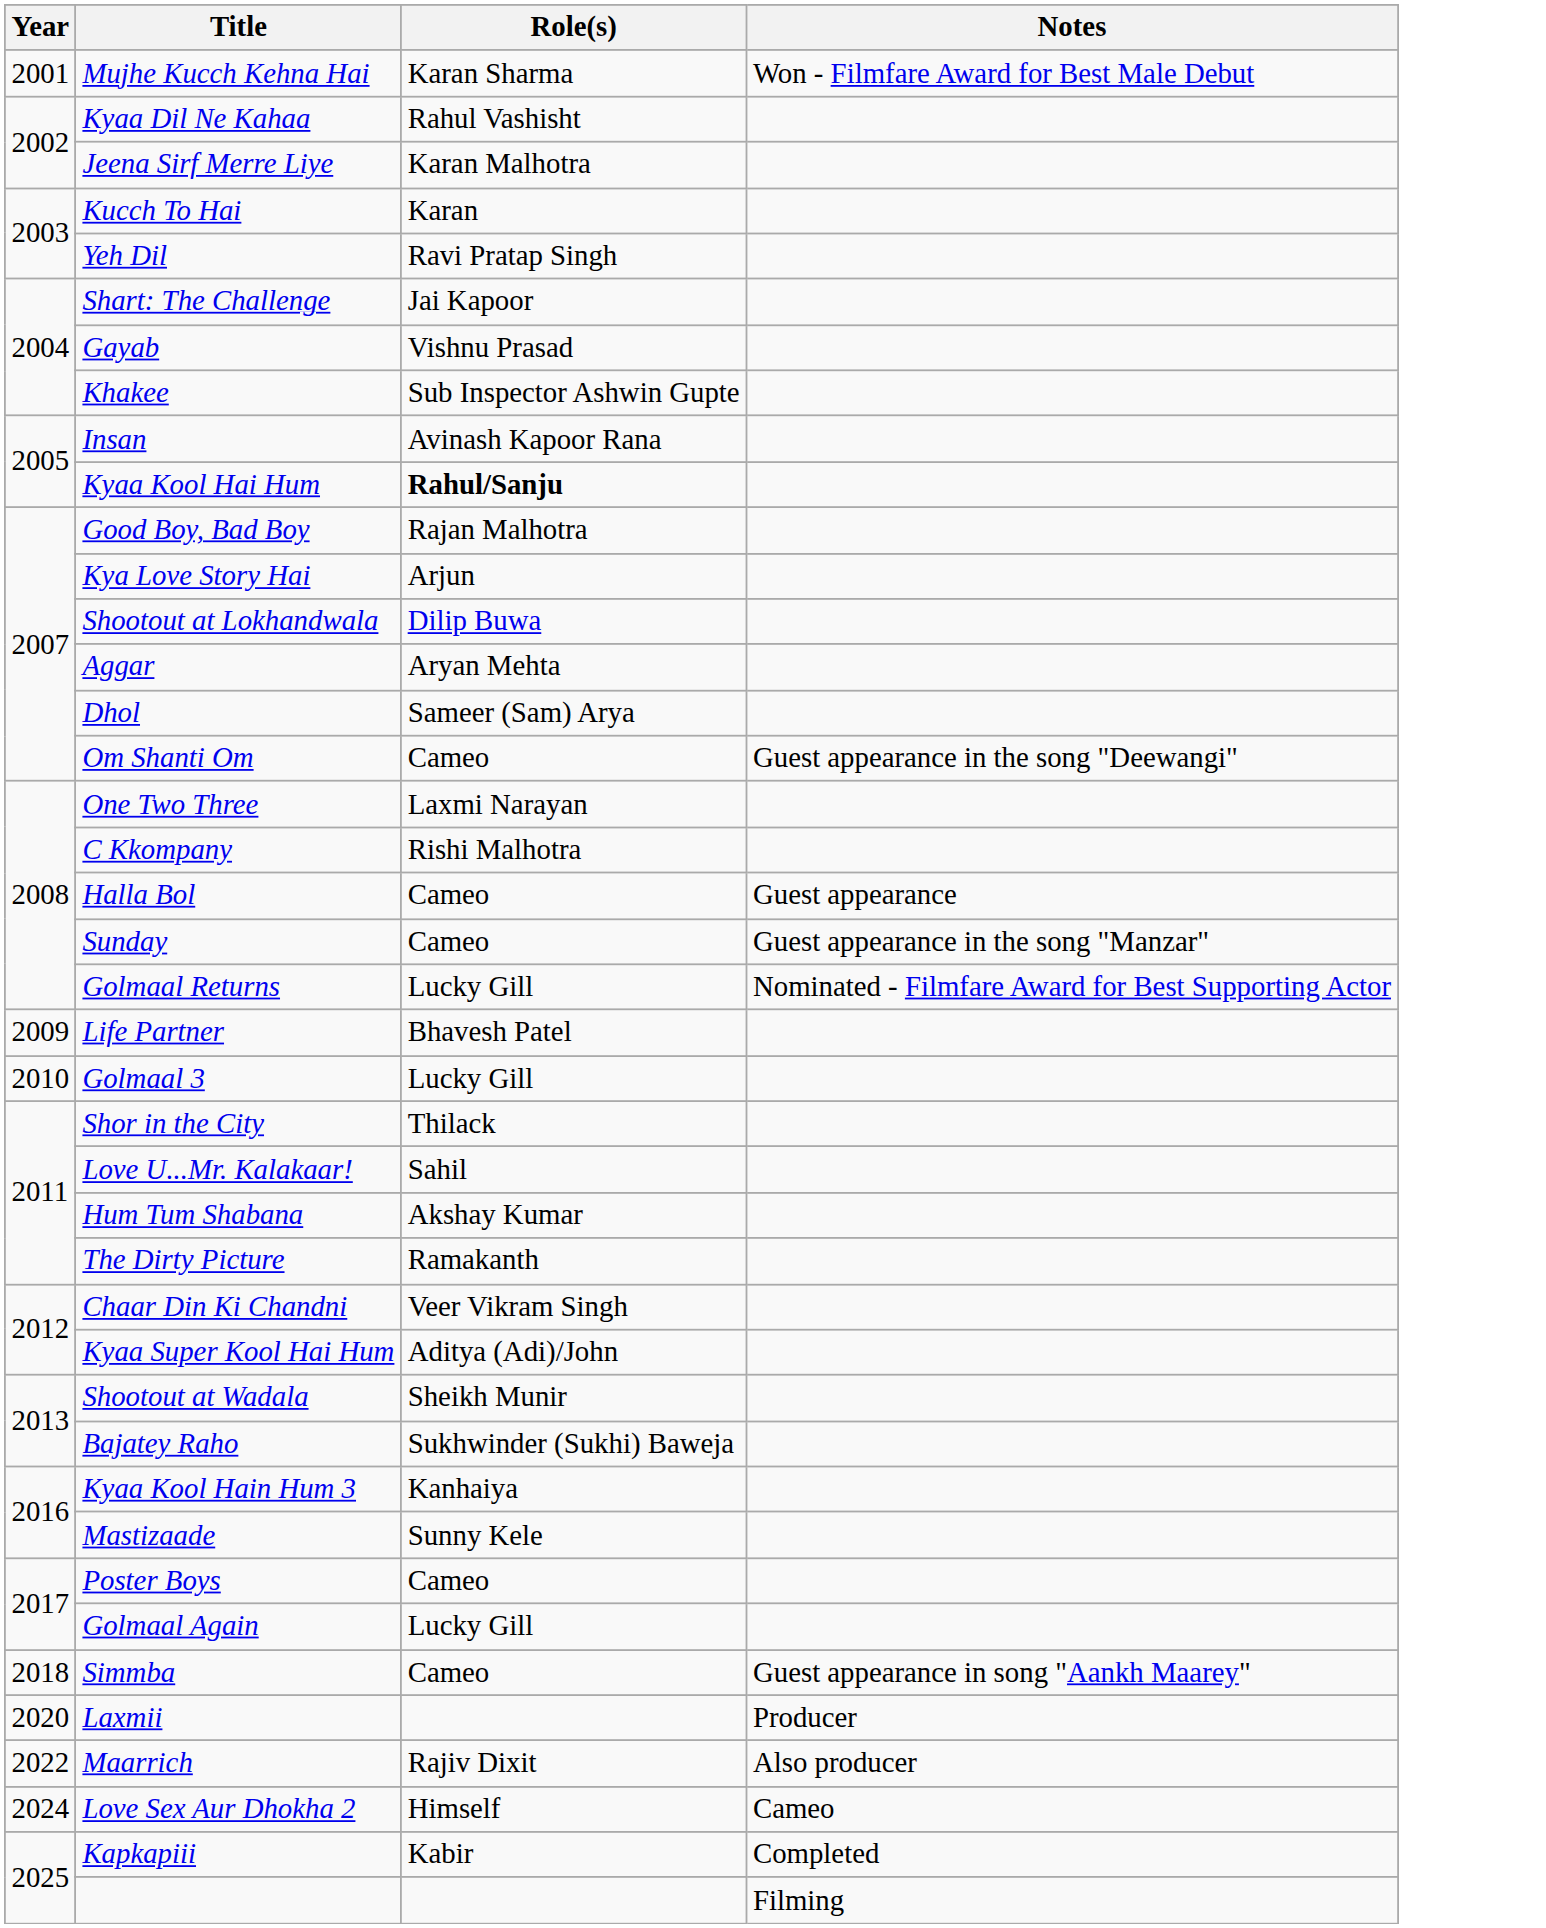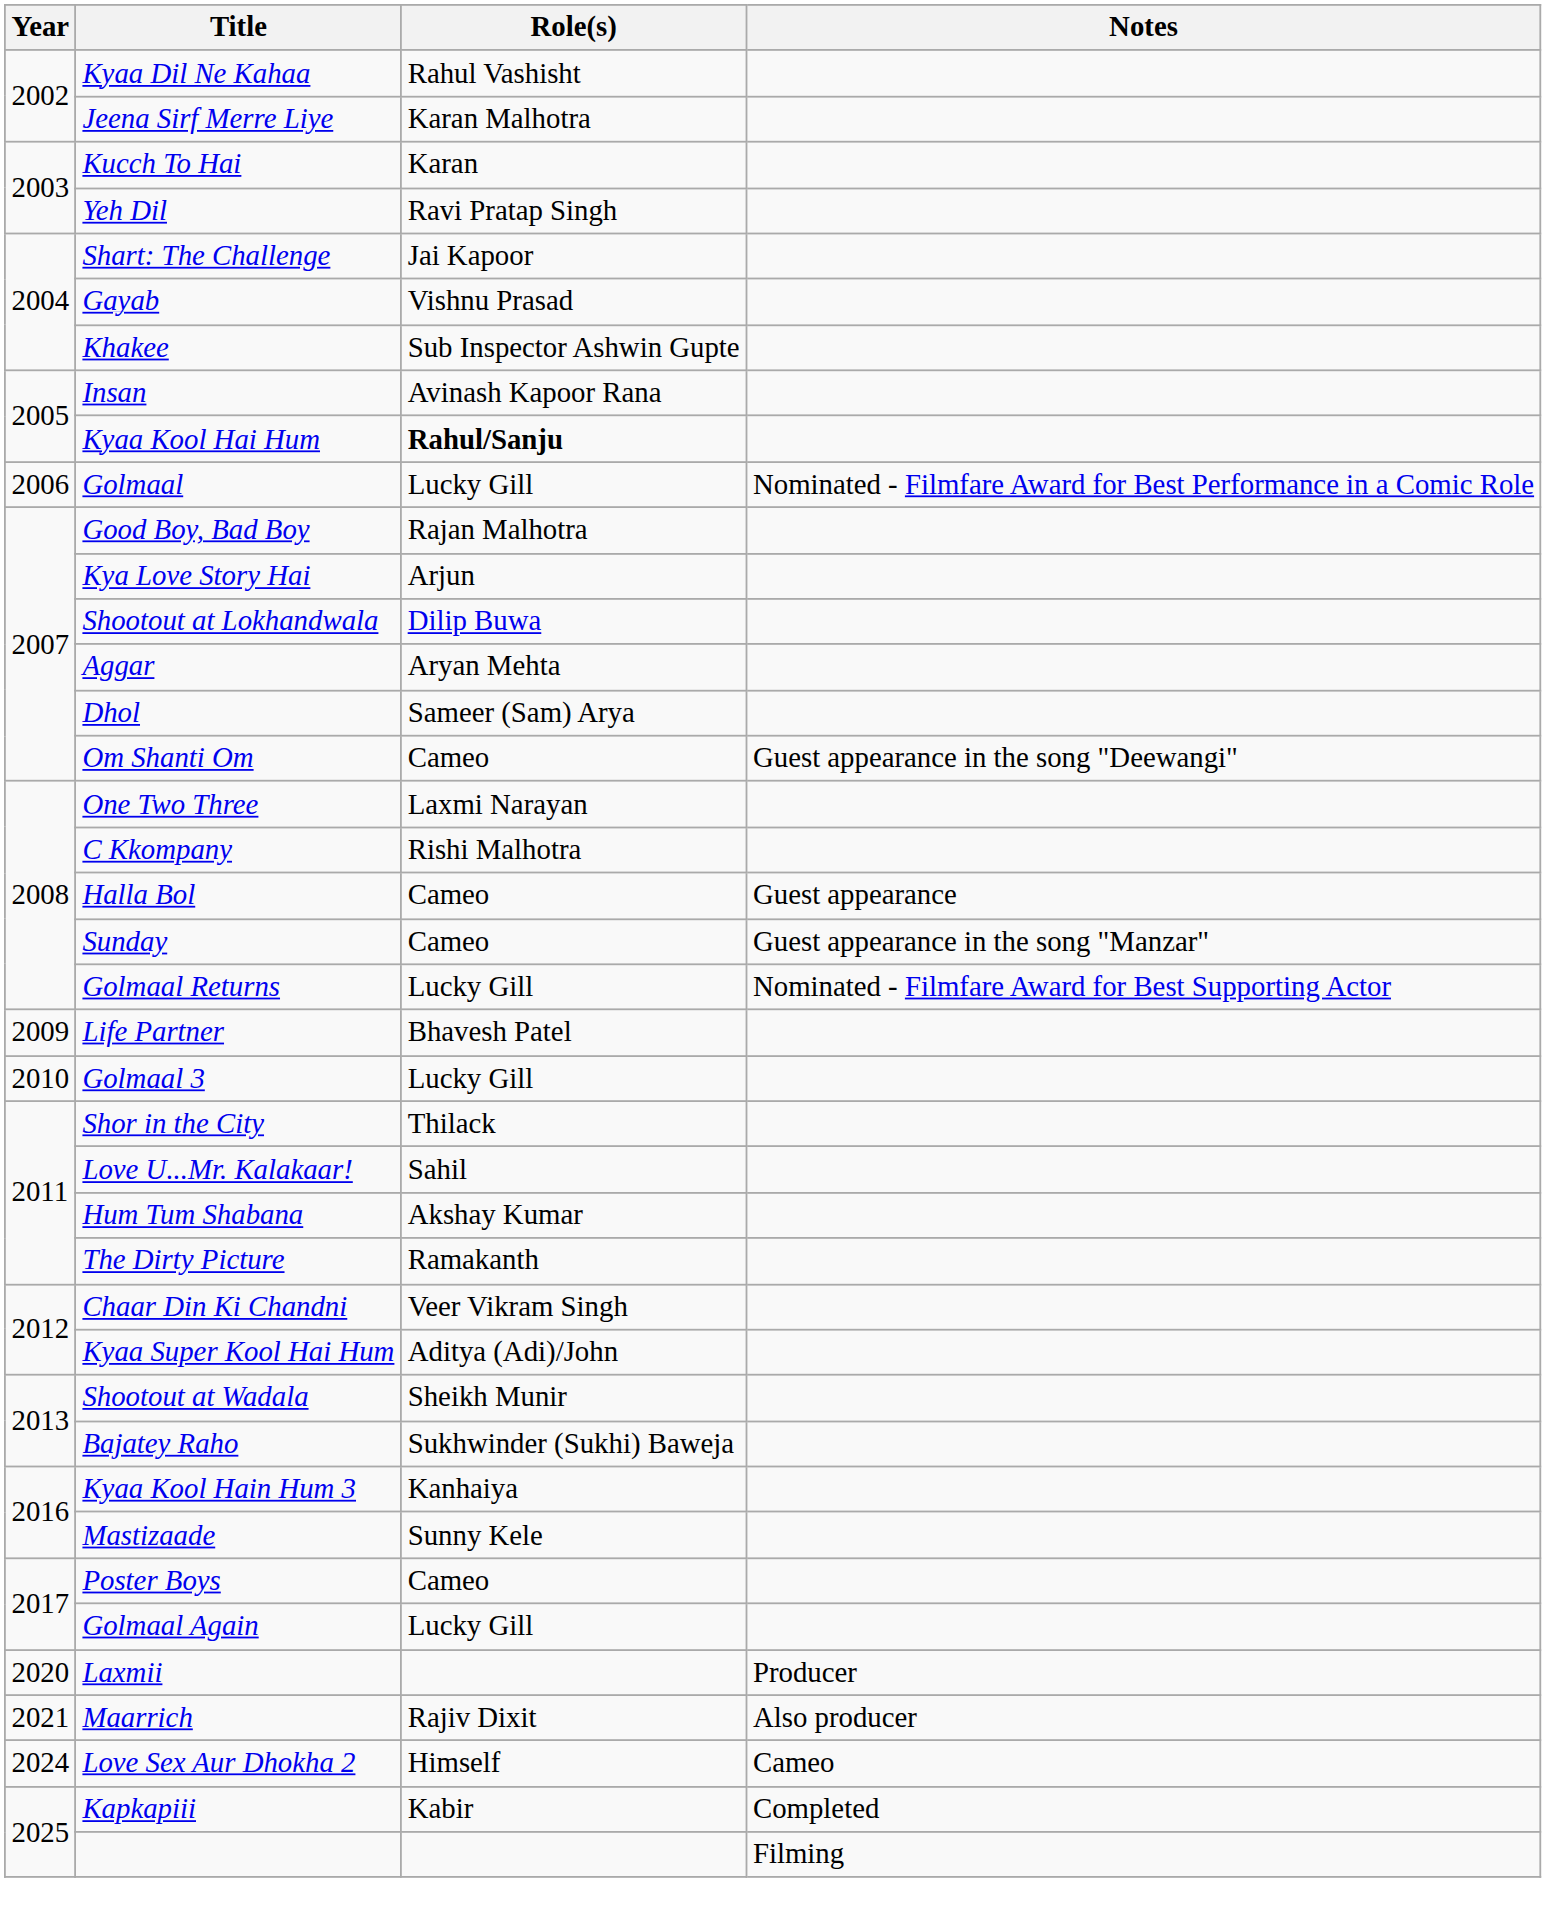 <table class="wikitable sortable">
 <tr>
 <th scope="col">Year</th>
 <th scope="col">Title</th>
 <th scope="col">Role(s)</th>
 <th scope="col">Notes</th>
-</tr>
-<tr>
-<td>2001</td>
-<td><em><a href='#'>Mujhe Kucch Kehna Hai</a></em></td>
-<td>Karan Sharma</td>
-<td>Won - <a href='#'>Filmfare Award for Best Male Debut</a></td>
 </tr>
 <tr>
 <td rowspan="2">2002</td>
 <td><em><a href='#'>Kyaa Dil Ne Kahaa</a></em></td>
 <td>Rahul Vashisht</td>
 <td></td>
 </tr>
 <tr>
 <td><em><a href='#'>Jeena Sirf Merre Liye</a></em></td>
 <td>Karan Malhotra</td>
 <td></td>
 </tr>
 <tr>
 <td rowspan="2">2003</td>
 <td><em><a href='#'>Kucch To Hai</a></em></td>
 <td>Karan</td>
 <td></td>
 </tr>
 <tr>
 <td><em><a href='#'>Yeh Dil</a></em></td>
 <td>Ravi Pratap Singh</td>
 <td></td>
 </tr>
 <tr>
 <td rowspan="3">2004</td>
 <td><em><a href='#'>Shart: The Challenge</a></em></td>
 <td>Jai Kapoor</td>
 <td></td>
 </tr>
 <tr>
 <td><em><a href='#'>Gayab</a></em></td>
 <td>Vishnu Prasad</td>
 <td></td>
 </tr>
 <tr>
 <td><em><a href='#'>Khakee</a></em></td>
 <td>Sub Inspector Ashwin Gupte</td>
 <td></td>
 </tr>
 <tr>
 <td rowspan="2">2005</td>
 <td><em><a href='#'>Insan</a></em></td>
 <td>Avinash Kapoor Rana</td>
 <td></td>
 </tr>
 <tr>
 <td><em><a href='#'>Kyaa Kool Hai Hum</a></em></td>
 <td><strong>Rahul/Sanju</strong></td>
 <td></td>
+</tr>
+<tr>
+<td>2006</td>
+<td><em><a href='#'>Golmaal</a></em></td>
+<td>Lucky Gill</td>
+<td>Nominated - <a href='#'>Filmfare Award for Best Performance in a Comic Role</a></td>
 </tr>
 <tr>
 <td rowspan="6">2007</td>
 <td><em><a href='#'>Good Boy, Bad Boy</a></em></td>
 <td>Rajan Malhotra</td>
 <td></td>
 </tr>
 <tr>
 <td><em><a href='#'>Kya Love Story Hai</a></em></td>
 <td>Arjun</td>
 <td></td>
 </tr>
 <tr>
 <td><em><a href='#'>Shootout at Lokhandwala</a></em></td>
 <td><a href='#'>Dilip Buwa</a></td>
 <td></td>
 </tr>
 <tr>
 <td><em><a href='#'>Aggar</a></em></td>
 <td>Aryan Mehta</td>
 <td></td>
 </tr>
 <tr>
 <td><em><a href='#'>Dhol</a></em></td>
 <td>Sameer (Sam) Arya</td>
 <td></td>
 </tr>
 <tr>
 <td><em><a href='#'>Om Shanti Om</a></em></td>
 <td>Cameo</td>
 <td>Guest appearance in the song "Deewangi"</td>
 </tr>
 <tr>
 <td rowspan="5">2008</td>
 <td><em><a href='#'>One Two Three</a></em></td>
 <td>Laxmi Narayan</td>
 <td></td>
 </tr>
 <tr>
 <td><em><a href='#'>C Kkompany</a></em></td>
 <td>Rishi Malhotra</td>
 <td></td>
 </tr>
 <tr>
 <td><em><a href='#'>Halla Bol</a></em></td>
 <td>Cameo</td>
 <td>Guest appearance</td>
 </tr>
 <tr>
 <td><em><a href='#'>Sunday</a></em></td>
 <td>Cameo</td>
 <td>Guest appearance in the song "Manzar"</td>
 </tr>
 <tr>
 <td><em><a href='#'>Golmaal Returns</a></em></td>
 <td>Lucky Gill</td>
 <td>Nominated - <a href='#'>Filmfare Award for Best Supporting Actor</a></td>
 </tr>
 <tr>
 <td>2009</td>
 <td><em><a href='#'>Life Partner</a></em></td>
 <td>Bhavesh Patel</td>
 <td></td>
 </tr>
 <tr>
 <td>2010</td>
 <td><em><a href='#'>Golmaal 3</a></em></td>
 <td>Lucky Gill</td>
 <td></td>
 </tr>
 <tr>
 <td rowspan="4">2011</td>
 <td><em><a href='#'>Shor in the City</a></em></td>
 <td>Thilack</td>
 <td></td>
 </tr>
 <tr>
 <td><em><a href='#'>Love U...Mr. Kalakaar!</a></em></td>
 <td>Sahil</td>
 <td></td>
 </tr>
 <tr>
 <td><em><a href='#'>Hum Tum Shabana</a></em></td>
 <td>Akshay Kumar</td>
 <td></td>
 </tr>
 <tr>
 <td><em><a href='#'>The Dirty Picture</a></em></td>
 <td>Ramakanth</td>
 <td></td>
 </tr>
 <tr>
 <td rowspan="2">2012</td>
 <td><em><a href='#'>Chaar Din Ki Chandni</a></em></td>
 <td>Veer Vikram Singh</td>
 <td></td>
 </tr>
 <tr>
 <td><em><a href='#'>Kyaa Super Kool Hai Hum</a></em></td>
 <td>Aditya (Adi)/John</td>
 <td></td>
 </tr>
 <tr>
 <td rowspan="2">2013</td>
 <td><em><a href='#'>Shootout at Wadala</a></em></td>
 <td>Sheikh Munir</td>
 <td></td>
 </tr>
 <tr>
 <td><em><a href='#'>Bajatey Raho</a></em></td>
 <td>Sukhwinder (Sukhi) Baweja</td>
 <td></td>
 </tr>
 <tr>
 <td rowspan="2">2016</td>
 <td><em><a href='#'>Kyaa Kool Hain Hum 3</a></em></td>
 <td>Kanhaiya</td>
 <td></td>
 </tr>
 <tr>
 <td><em><a href='#'>Mastizaade</a></em></td>
 <td>Sunny Kele</td>
 <td></td>
 </tr>
 <tr>
 <td rowspan="2">2017</td>
 <td><em><a href='#'>Poster Boys</a></em></td>
 <td>Cameo</td>
 <td></td>
 </tr>
 <tr>
 <td><em><a href='#'>Golmaal Again</a></em></td>
 <td>Lucky Gill</td>
 <td></td>
 </tr>
 <tr>
-<td>2018</td>
-<td rowspan="1"><em><a href='#'>Simmba</a></em></td>
-<td>Cameo</td>
-<td>Guest appearance in song "<a href='#'>Aankh Maarey</a>"</td>
-</tr>
-<tr>
 <td>2020</td>
 <td><em><a href='#'>Laxmii</a></em></td>
 <td></td>
 <td>Producer</td>
 </tr>
 <tr>
-<td>2022</td>
+<td>2021</td>
 <td><em><a href='#'>Maarrich</a></em></td>
 <td>Rajiv Dixit</td>
 <td>Also producer</td>
 </tr>
 <tr>
 <td>2024</td>
 <td><em><a href='#'>Love Sex Aur Dhokha 2</a></em></td>
 <td>Himself</td>
 <td>Cameo</td>
 </tr>
 <tr>
 <td rowspan="2">2025</td>
 <td><em><a href='#'>Kapkapiii</a></em></td>
 <td>Kabir</td>
 <td>Completed</td>
 </tr>
 <tr>
 <td></td>
 <td></td>
 <td>Filming</td>
 </tr>
 </table>
